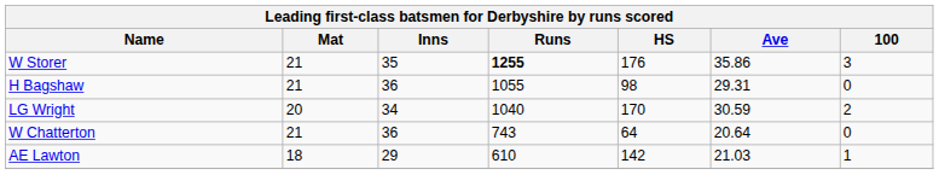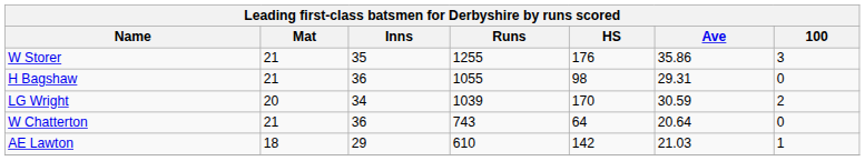 <table class="wikitable" width="80%">
 <tr bgcolor="#efefef">
 <th colspan=7>Leading first-class batsmen for Derbyshire by runs scored</th>
 </tr>
 <tr bgcolor="#efefef">
 <th>Name</th>
 <th>Mat</th>
 <th>Inns</th>
 <th>Runs</th>
 <th>HS</th>
 <th><a href='#'>Ave</a></th>
 <th>100</th>
 </tr>
 <tr>
 <td><a href='#'>W Storer</a></td>
 <td>21</td>
 <td>35</td>
-<td><strong>1255</strong></td>
+<td>1255</td>
 <td>176</td>
 <td>35.86</td>
 <td>3</td>
 </tr>
 <tr>
 <td><a href='#'>H Bagshaw</a></td>
 <td>21</td>
 <td>36</td>
 <td>1055</td>
 <td>98</td>
 <td>29.31</td>
 <td>0</td>
 </tr>
 <tr>
 <td><a href='#'>LG Wright</a></td>
 <td>20</td>
 <td>34</td>
-<td>1040</td>
+<td>1039</td>
 <td>170</td>
 <td>30.59</td>
 <td>2</td>
 </tr>
 <tr>
 <td><a href='#'>W Chatterton</a></td>
 <td>21</td>
 <td>36</td>
 <td>743</td>
 <td>64</td>
 <td>20.64</td>
 <td>0</td>
 </tr>
 <tr>
 <td><a href='#'>AE Lawton</a></td>
 <td>18</td>
 <td>29</td>
 <td>610</td>
 <td>142</td>
 <td>21.03</td>
 <td>1</td>
 </tr>
 <tr>
 </tr>
 </table>
